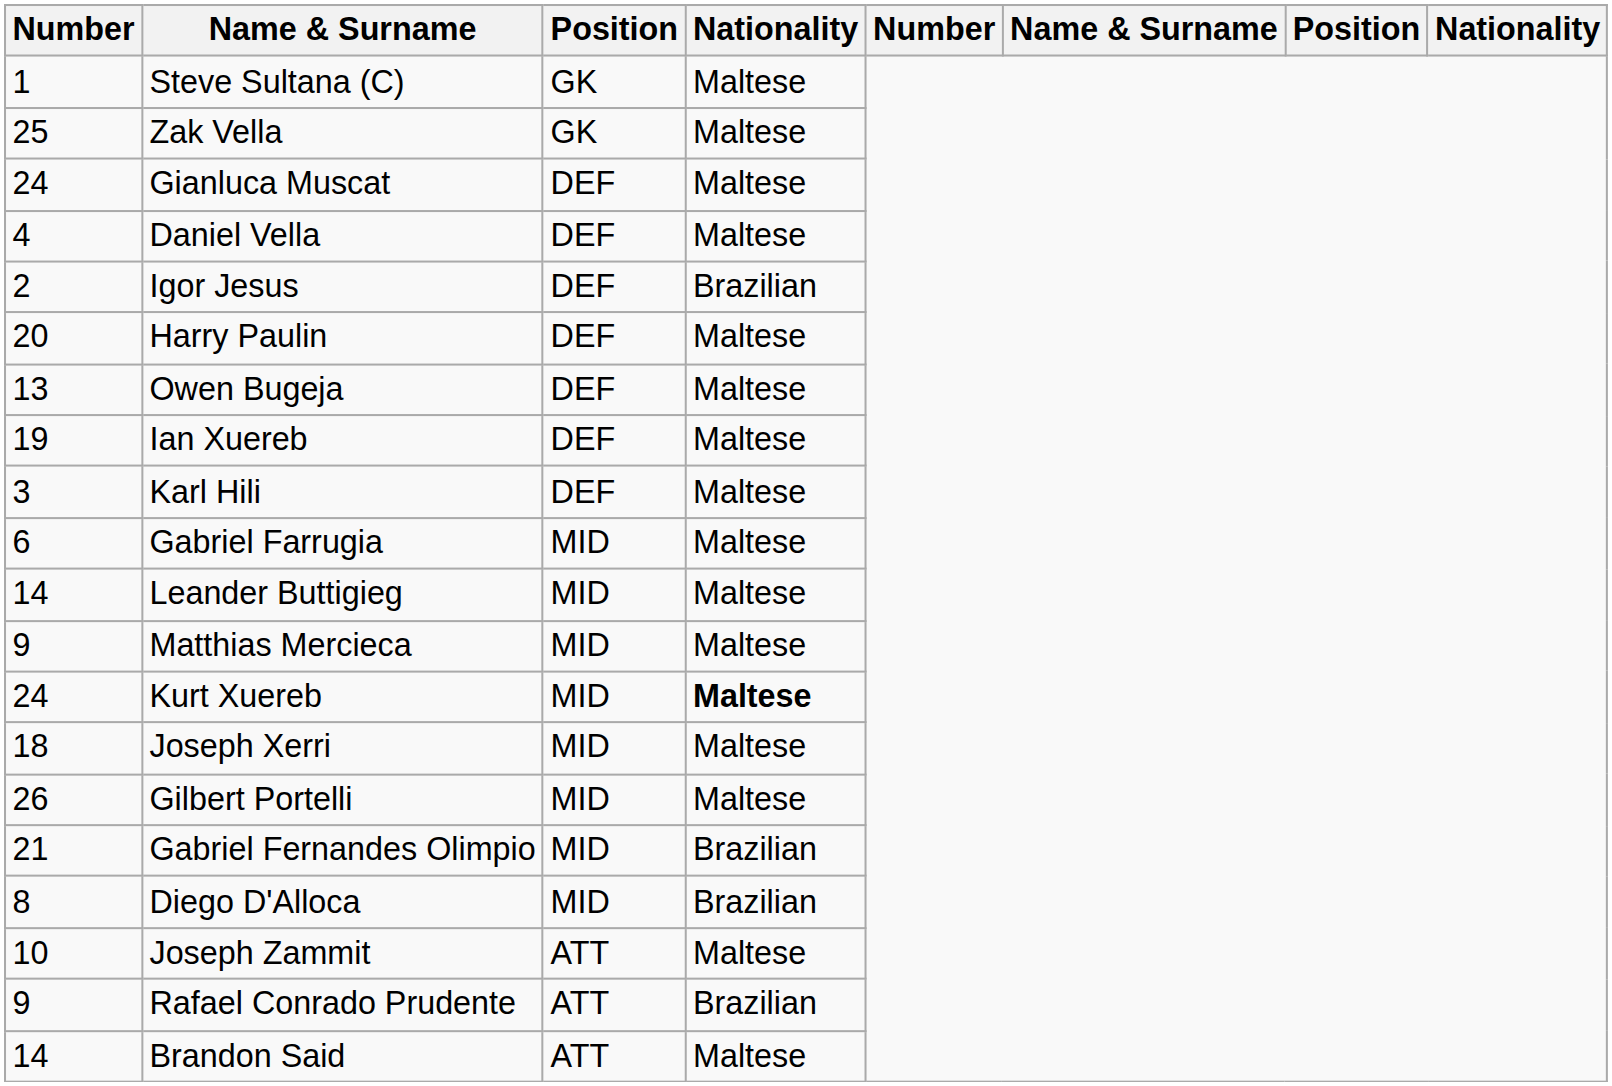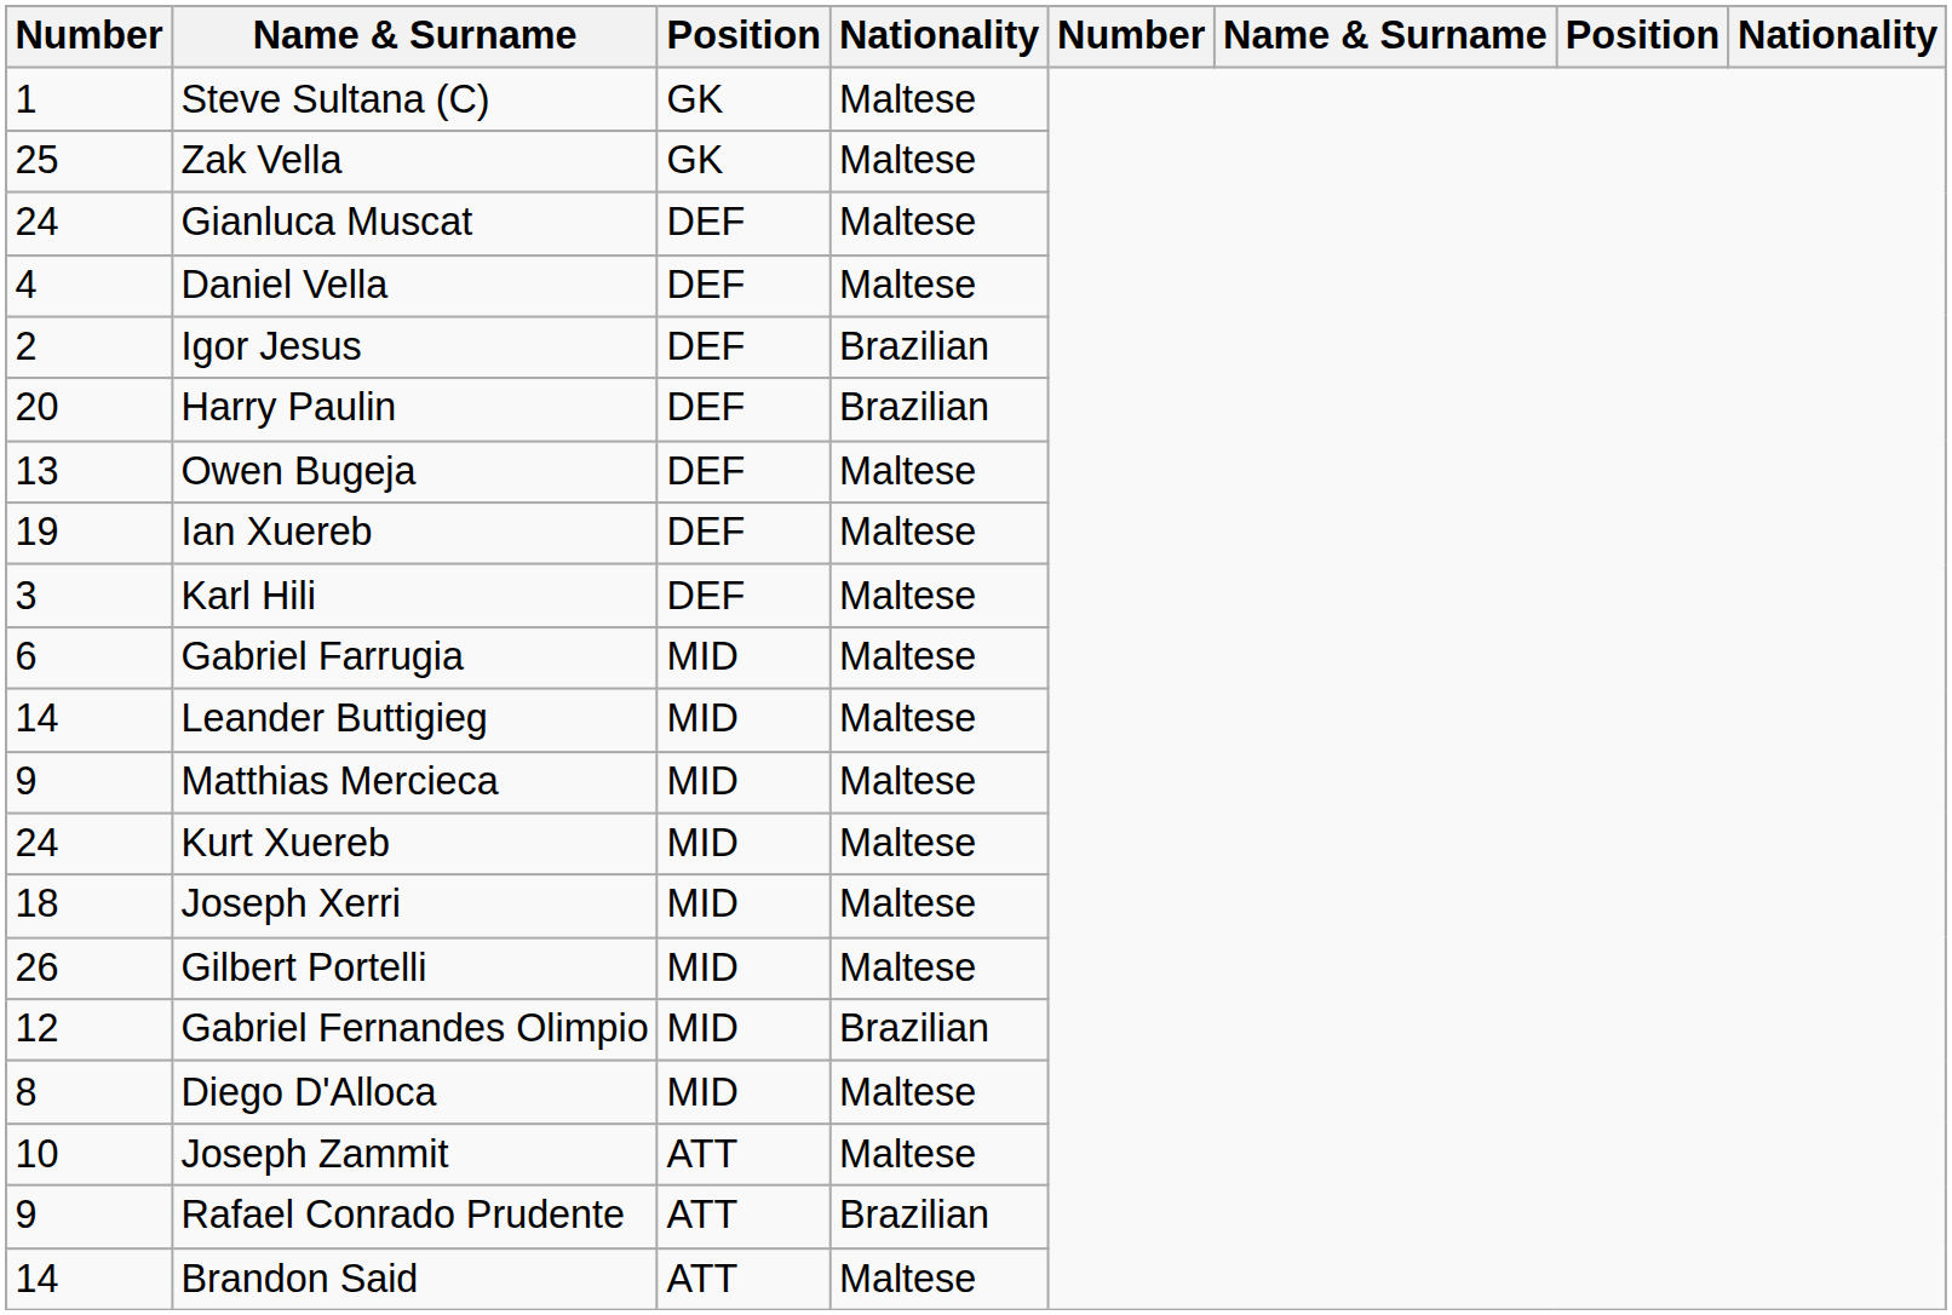 <table class="wikitable">
 <tr>
 <th>Number</th>
 <th>Name & Surname</th>
 <th>Position</th>
 <th>Nationality</th>
 <th>Number</th>
 <th>Name & Surname</th>
 <th>Position</th>
 <th>Nationality</th>
 </tr>
 <tr>
 <td>1</td>
 <td>Steve Sultana (C)</td>
 <td>GK</td>
 <td>Maltese </td>
 </tr>
 <tr>
 <td>25</td>
 <td>Zak Vella</td>
 <td>GK</td>
 <td>Maltese </td>
 </tr>
 <tr>
 <td>24</td>
 <td>Gianluca Muscat</td>
 <td>DEF</td>
 <td>Maltese </td>
 </tr>
 <tr>
 <td>4</td>
 <td>Daniel Vella</td>
 <td>DEF</td>
 <td>Maltese </td>
 </tr>
 <tr>
 <td>2</td>
 <td>Igor Jesus</td>
 <td>DEF</td>
 <td>Brazilian </td>
 </tr>
 <tr>
 <td>20</td>
 <td>Harry Paulin</td>
 <td>DEF</td>
-<td>Maltese </td>
+<td>Brazilian </td>
 </tr>
 <tr>
 <td>13</td>
 <td>Owen Bugeja</td>
 <td>DEF</td>
 <td>Maltese </td>
 </tr>
 <tr>
 <td>19</td>
 <td>Ian Xuereb</td>
 <td>DEF</td>
 <td>Maltese </td>
 </tr>
 <tr>
 <td>3</td>
 <td>Karl Hili</td>
 <td>DEF</td>
 <td>Maltese </td>
 </tr>
 <tr>
 <td>6</td>
 <td>Gabriel Farrugia</td>
 <td>MID</td>
 <td>Maltese </td>
 </tr>
 <tr>
 <td>14</td>
 <td>Leander Buttigieg</td>
 <td>MID</td>
 <td>Maltese </td>
 </tr>
 <tr>
 <td>9</td>
 <td>Matthias Mercieca</td>
 <td>MID</td>
 <td>Maltese </td>
 </tr>
 <tr>
 <td>24</td>
 <td>Kurt Xuereb</td>
 <td>MID</td>
-<td><strong>Maltese </strong></td>
+<td>Maltese </td>
 </tr>
 <tr>
 <td>18</td>
 <td>Joseph Xerri</td>
 <td>MID</td>
 <td>Maltese </td>
 </tr>
 <tr>
 <td>26</td>
 <td>Gilbert Portelli</td>
 <td>MID</td>
 <td>Maltese </td>
 </tr>
 <tr>
-<td>21</td>
+<td>12</td>
 <td>Gabriel Fernandes Olimpio</td>
 <td>MID</td>
 <td>Brazilian </td>
 </tr>
 <tr>
 <td>8</td>
 <td>Diego D'Alloca</td>
 <td>MID</td>
-<td>Brazilian </td>
+<td>Maltese </td>
 </tr>
 <tr>
 <td>10</td>
 <td>Joseph Zammit</td>
 <td>ATT</td>
 <td>Maltese </td>
 </tr>
 <tr>
 <td>9</td>
 <td>Rafael Conrado Prudente</td>
 <td>ATT</td>
 <td>Brazilian </td>
 </tr>
 <tr>
 <td>14</td>
 <td>Brandon Said</td>
 <td>ATT</td>
 <td>Maltese </td>
 </tr>
 </table>
